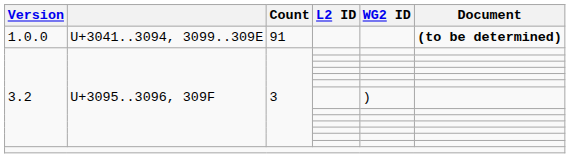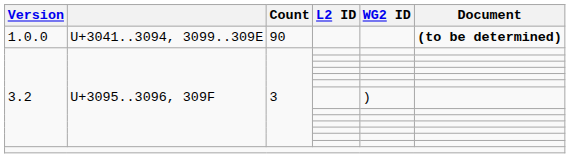 <table class="wikitable collapsible sticky-header">
 <tr>
 <th><a href='#'>Version</a></th>
 <th></th>
 <th>Count</th>
 <th><a href='#'>L2</a> ID</th>
 <th><a href='#'>WG2</a> ID</th>
 <th>Document</th>
 </tr>
 <tr>
 <td>1.0.0</td>
 <td>U+3041..3094, 3099..309E</td>
-<td>91</td>
+<td>90</td>
 <td></td>
 <td></td>
 <td><strong>(to be determined)</strong></td>
 </tr>
 <tr>
 <td rowspan="13">3.2</td>
 <td rowspan="13">U+3095..3096, 309F</td>
 <td rowspan="13">3</td>
 <td></td>
 <td></td>
 <td></td>
 </tr>
 <tr>
 <td></td>
 <td></td>
 <td></td>
 </tr>
 <tr>
 <td></td>
 <td></td>
 <td></td>
 </tr>
 <tr>
 <td></td>
 <td></td>
 <td></td>
 </tr>
 <tr>
 <td></td>
 <td></td>
 <td></td>
 </tr>
 <tr>
 <td> </td>
 <td></td>
 <td></td>
 </tr>
 <tr>
 <td></td>
 <td> )</td>
 <td></td>
 </tr>
 <tr>
 <td></td>
 <td></td>
 <td></td>
 </tr>
 <tr>
 <td></td>
 <td></td>
 <td></td>
 </tr>
 <tr>
 <td></td>
 <td></td>
 <td></td>
 </tr>
 <tr>
 <td></td>
 <td></td>
 <td></td>
 </tr>
 <tr>
 <td></td>
 <td></td>
 <td></td>
 </tr>
 <tr>
 <td></td>
 <td></td>
 <td></td>
 </tr>
 <tr class="sortbottom">
 <td colspan="6"></td>
 </tr>
 </table>
